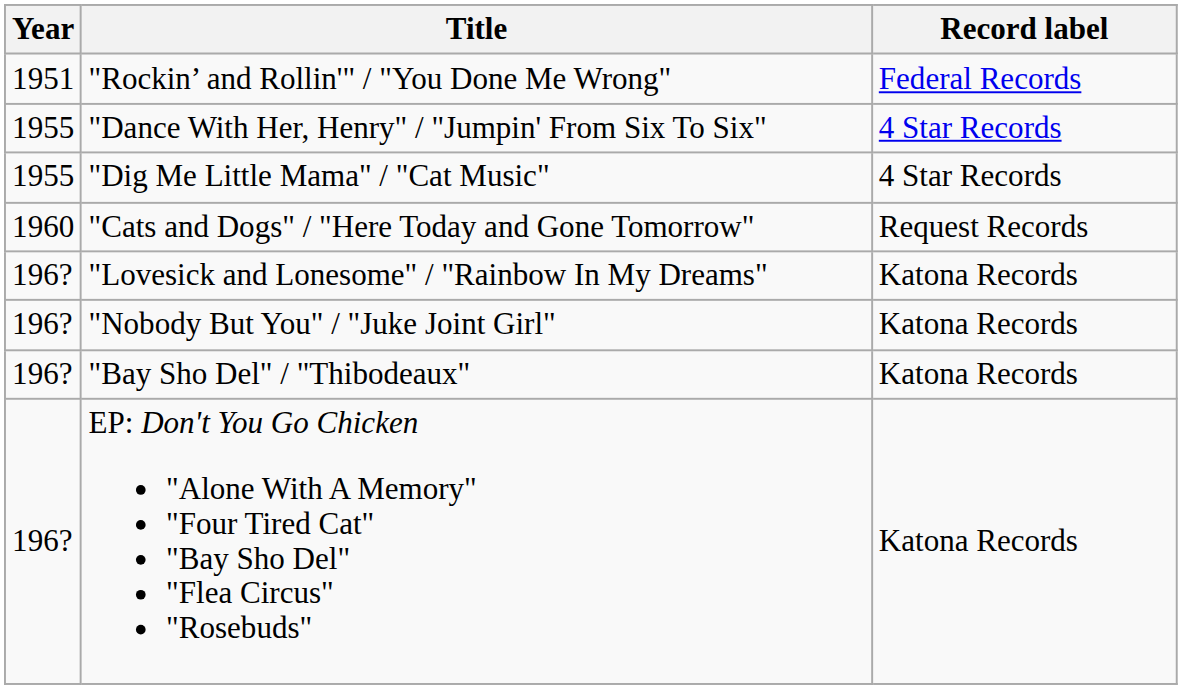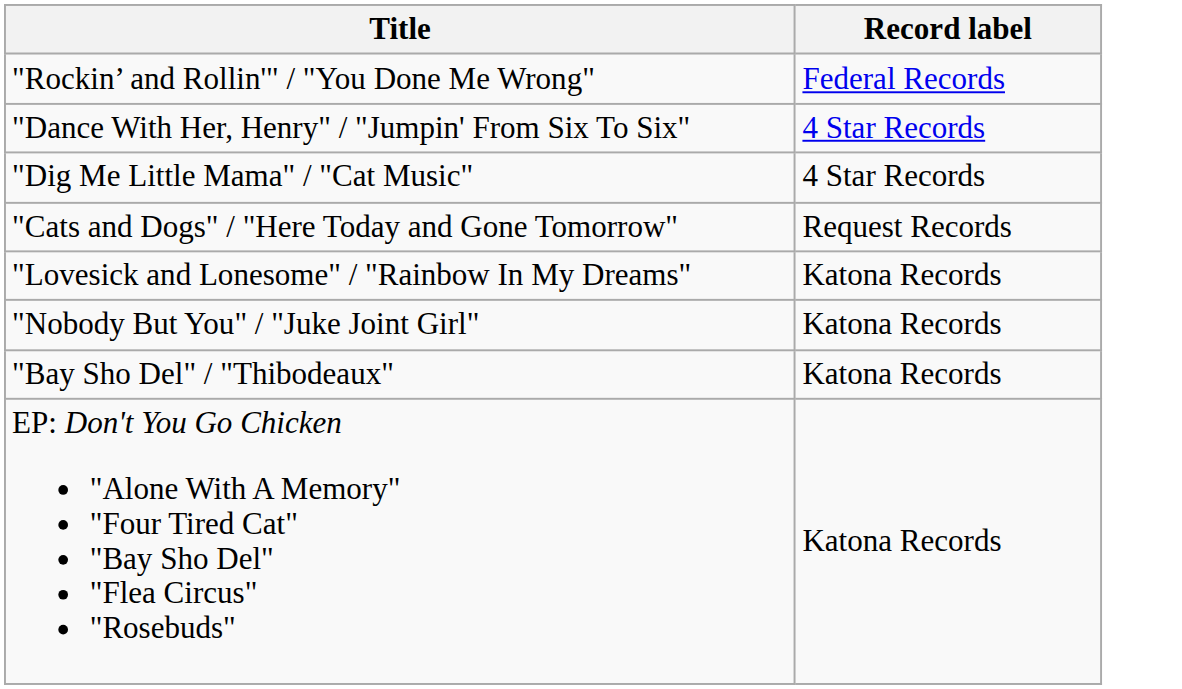 <table class="wikitable">
 <tr style="background:#ddd;">
-<th style="width:30px;">Year</th>
 <th style="width:400px;">Title</th>
 <th style="width:150px;">Record label</th>
 </tr>
 <tr>
-<td>1951</td>
 <td>"Rockin’ and Rollin'" / "You Done Me Wrong"</td>
 <td><a href='#'>Federal Records</a></td>
 </tr>
 <tr>
-<td>1955</td>
 <td>"Dance With Her, Henry" / "Jumpin' From Six To Six"</td>
 <td><a href='#'>4 Star Records</a></td>
 </tr>
 <tr>
-<td>1955</td>
 <td>"Dig Me Little Mama" / "Cat Music"</td>
 <td>4 Star Records</td>
 </tr>
 <tr>
-<td>1960</td>
 <td>"Cats and Dogs" / "Here Today and Gone Tomorrow"</td>
 <td>Request Records</td>
 </tr>
 <tr>
-<td>196?</td>
 <td>"Lovesick and Lonesome" / "Rainbow In My Dreams"</td>
 <td>Katona Records</td>
 </tr>
 <tr>
-<td>196?</td>
 <td>"Nobody But You" / "Juke Joint Girl"</td>
 <td>Katona Records</td>
 </tr>
 <tr>
-<td>196?</td>
 <td>"Bay Sho Del" / "Thibodeaux"</td>
 <td>Katona Records</td>
 </tr>
 <tr>
-<td>196?</td>
 <td>EP: <em>Don't You Go Chicken</em><br><ul><li>"Alone With A Memory"</li><li>"Four Tired Cat"</li><li>"Bay Sho Del"</li><li>"Flea Circus"</li><li>"Rosebuds"</li></ul></td>
 <td>Katona Records</td>
 </tr>
 </table>
